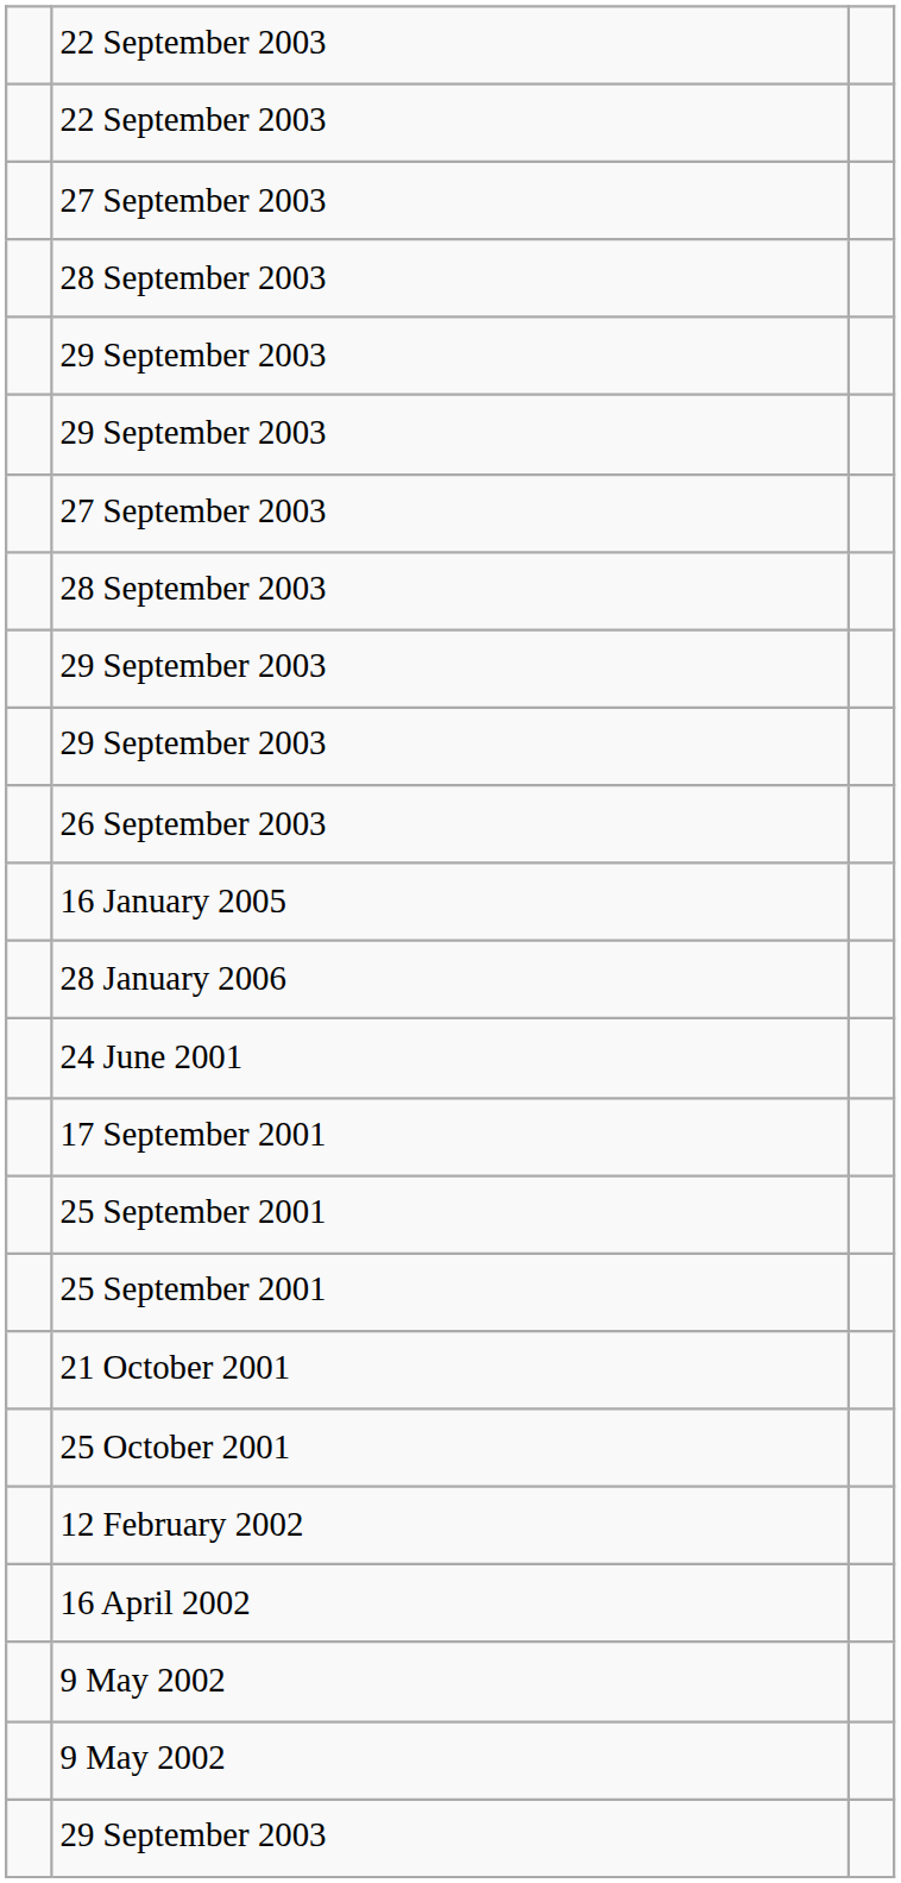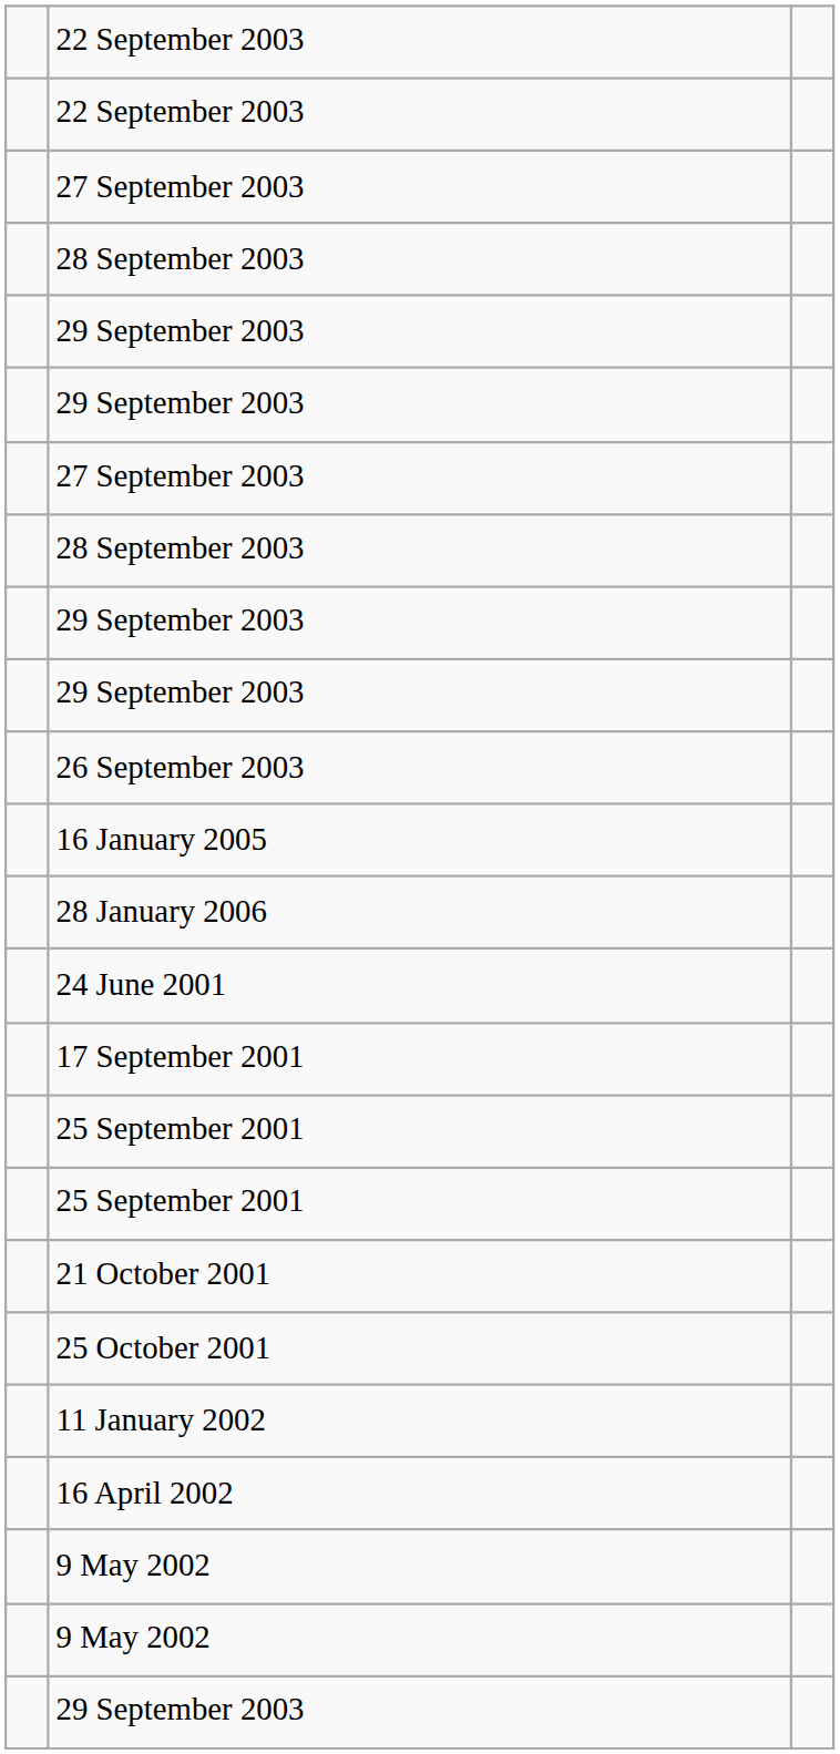 <table class="wikitable" style="font-size: 80%; float: left; width: 26em; margin-right: 1em; height: 700px">
 <tr>
 <td></td>
 <td>22 September 2003</td>
 <td></td>
 </tr>
 <tr>
 <td></td>
 <td>22 September 2003</td>
 <td></td>
 </tr>
 <tr>
 <td></td>
 <td>27 September 2003</td>
 <td></td>
 </tr>
 <tr>
 <td></td>
 <td>28 September 2003</td>
 <td></td>
 </tr>
 <tr>
 <td></td>
 <td>29 September 2003</td>
 <td></td>
 </tr>
 <tr>
 <td></td>
 <td>29 September 2003</td>
 <td></td>
 </tr>
 <tr>
 <td></td>
 <td>27 September 2003</td>
 <td></td>
 </tr>
 <tr>
 <td></td>
 <td>28 September 2003</td>
 <td></td>
 </tr>
 <tr>
 <td></td>
 <td>29 September 2003</td>
 <td></td>
 </tr>
 <tr>
 <td></td>
 <td>29 September 2003</td>
 <td></td>
 </tr>
 <tr>
 <td></td>
 <td>26 September 2003</td>
 <td></td>
 </tr>
 <tr>
 <td></td>
 <td>16 January 2005</td>
 <td></td>
 </tr>
 <tr>
 <td></td>
 <td>28 January 2006</td>
 <td></td>
 </tr>
 <tr>
 <td></td>
 <td>24 June 2001</td>
 <td></td>
 </tr>
 <tr>
 <td></td>
 <td>17 September 2001</td>
 <td></td>
 </tr>
 <tr>
 <td></td>
 <td>25 September 2001</td>
 <td></td>
 </tr>
 <tr>
 <td></td>
 <td>25 September 2001</td>
 <td></td>
 </tr>
 <tr>
 <td></td>
 <td>21 October 2001</td>
 <td></td>
 </tr>
 <tr>
 <td></td>
 <td>25 October 2001</td>
 <td></td>
 </tr>
 <tr>
 <td></td>
-<td>12 February 2002</td>
+<td>11 January 2002</td>
 <td></td>
 </tr>
 <tr>
 <td></td>
 <td>16 April 2002</td>
 <td></td>
 </tr>
 <tr>
 <td></td>
 <td>9 May 2002</td>
 <td></td>
 </tr>
 <tr>
 <td></td>
 <td>9 May 2002</td>
 <td></td>
 </tr>
 <tr>
 <td></td>
 <td>29 September 2003</td>
 <td></td>
 </tr>
 </table>
